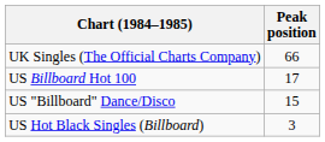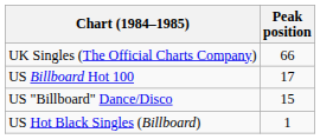 <table class="wikitable sortable">
 <tr>
 <th>Chart (1984–1985)</th>
 <th>Peak<br>position</th>
 </tr>
 <tr>
 <td>UK Singles (<a href='#'>The Official Charts Company</a>)</td>
 <td align="center">66</td>
 </tr>
 <tr>
 <td>US <a href='#'><em>Billboard</em> Hot 100</a></td>
 <td align="center">17</td>
 </tr>
 <tr>
 <td align="left">US "Billboard" <a href='#'>Dance/Disco</a></td>
 <td style="text-align:center;">15</td>
 </tr>
 <tr>
 <td>US <a href='#'>Hot Black Singles</a> (<em>Billboard</em>)</td>
-<td align="center">3</td>
+<td align="center">1</td>
 </tr>
 </table>
